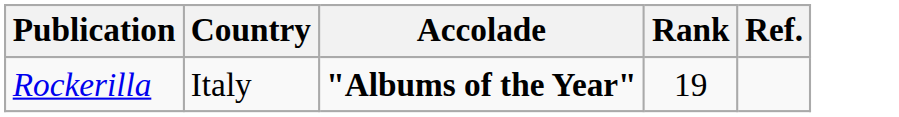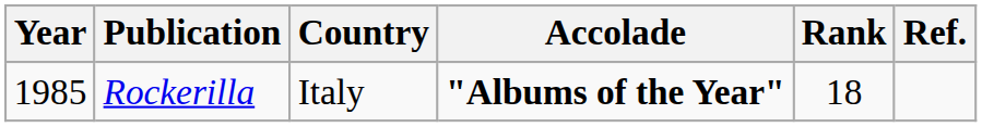 <table class="wikitable sortable" style="margin:0em 1em 1em 0pt">
 <tr>
+<th>Year</th>
 <th>Publication</th>
 <th>Country</th>
 <th>Accolade</th>
 <th>Rank</th>
 <th class=unsortable>Ref.</th>
 </tr>
 <tr>
+<td align=center>1985</td>
 <td><em><a href='#'>Rockerilla</a></em></td>
 <td>Italy</td>
 <td><strong>"Albums of the Year"</strong></td>
-<td align=center>19</td>
+<td align=center>18</td>
 <td></td>
 </tr>
 </table>
